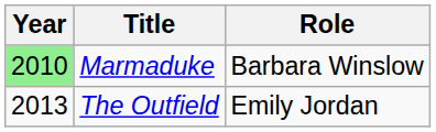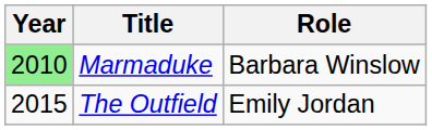 <table class="wikitable sortable">
 <tr>
 <th>Year</th>
 <th>Title</th>
 <th>Role</th>
 </tr>
 <tr>
 <td style="background: lightgreen;">2010</td>
 <td><em><a href='#'>Marmaduke</a></em></td>
 <td>Barbara Winslow</td>
 </tr>
 <tr>
-<td>2013</td>
+<td>2015</td>
 <td><em><a href='#'>The Outfield</a></em></td>
 <td>Emily Jordan</td>
 </tr>
 </table>
